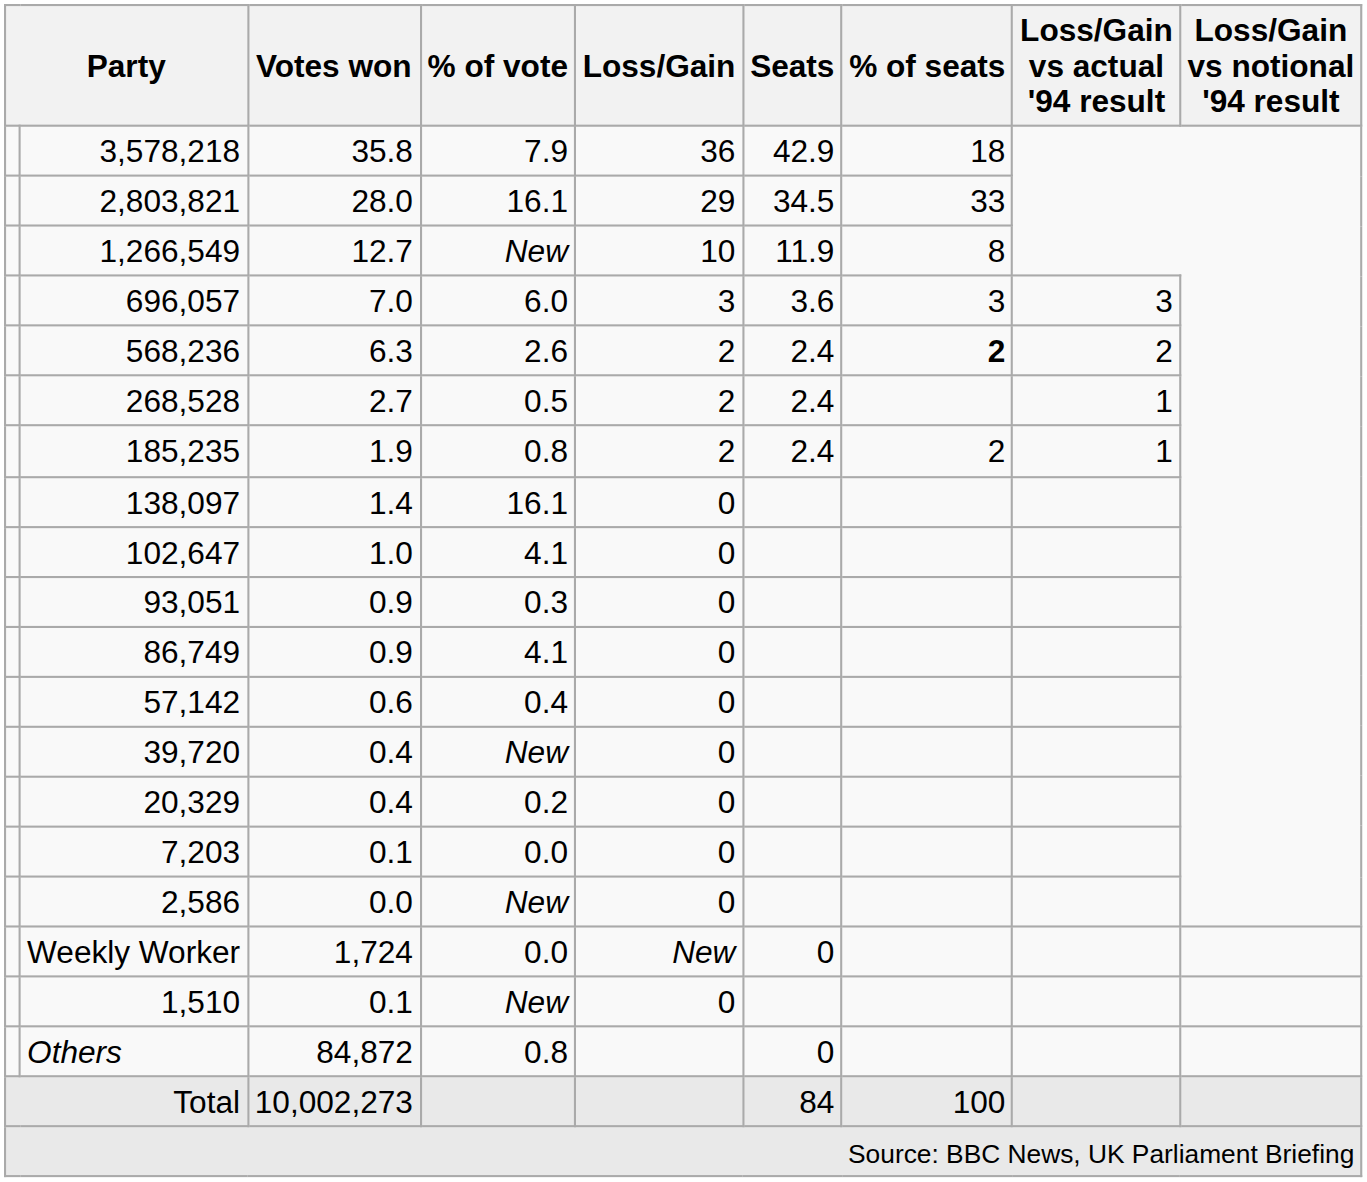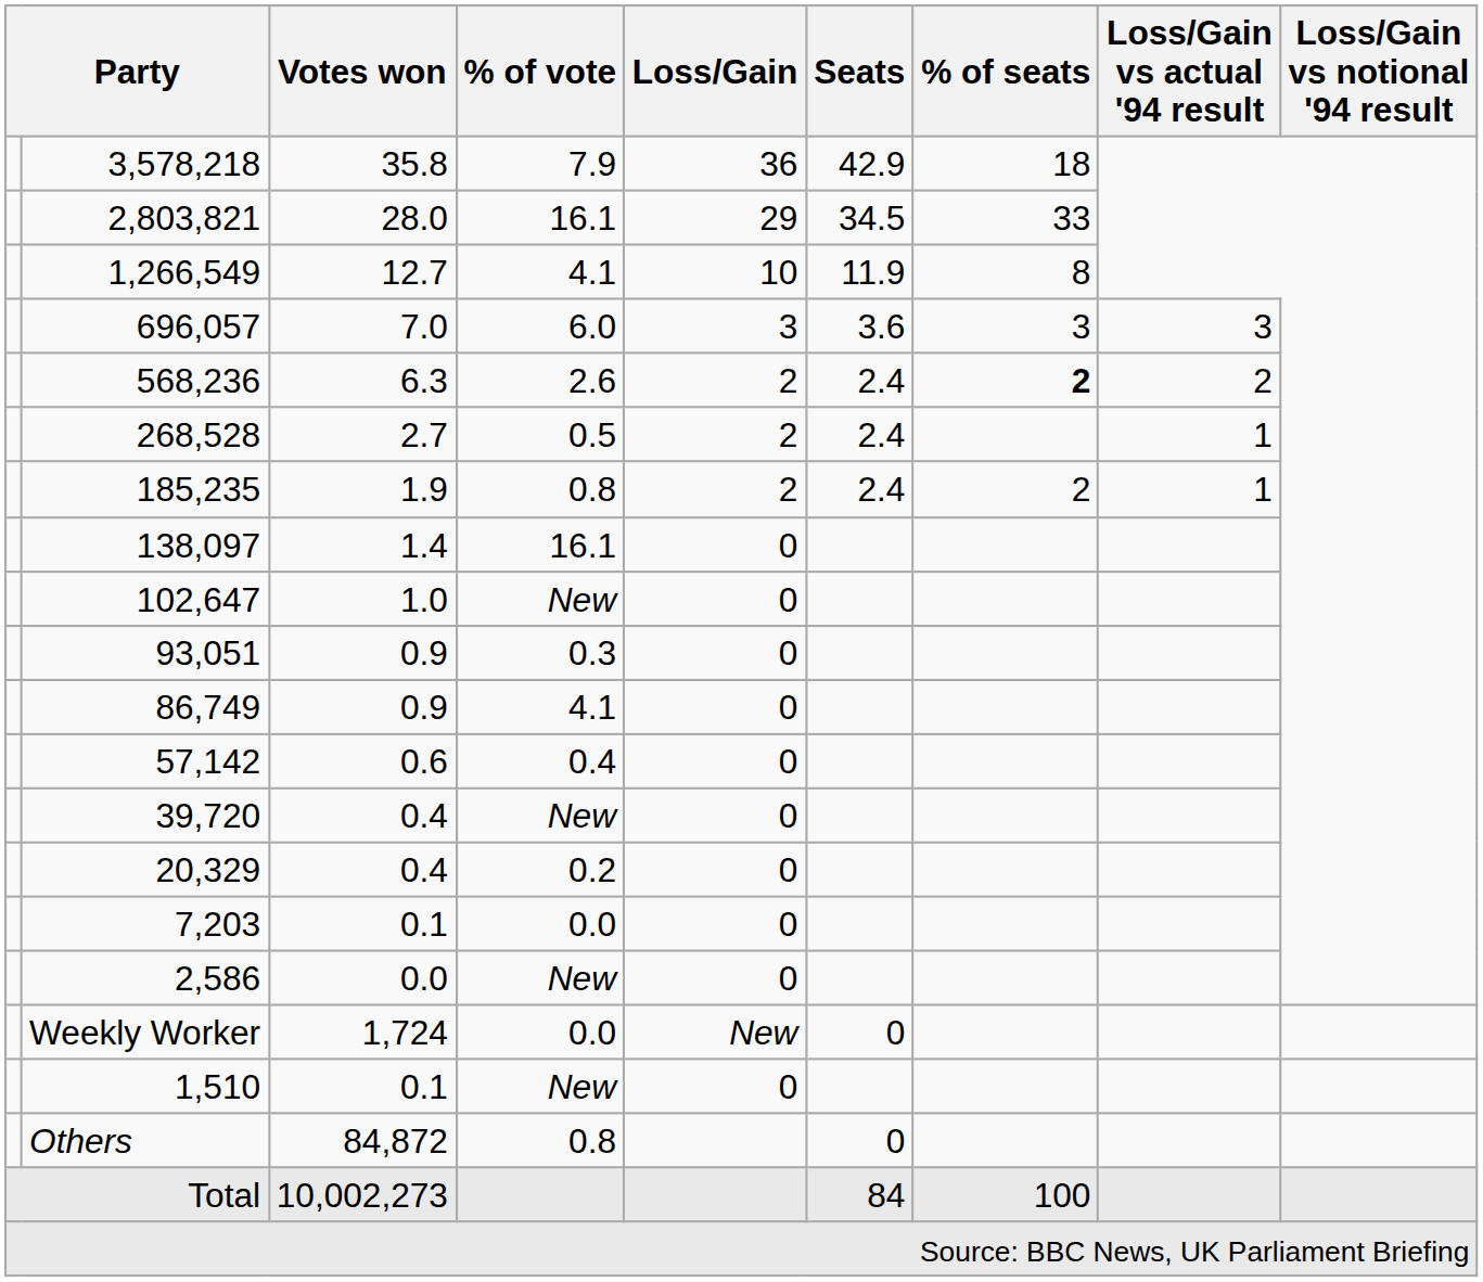 <table class="wikitable" style="font-size:95%;">
 <tr style="background:#e9e9e9;">
 <th colspan="2">Party</th>
 <th>Votes won</th>
 <th>% of vote</th>
 <th>Loss/Gain</th>
 <th>Seats</th>
 <th>% of seats</th>
 <th>Loss/Gain <br> vs actual <br> '94 result</th>
 <th>Loss/Gain <br> vs notional <br> '94 result</th>
 </tr>
 <tr>
 <td></td>
 <td style="text-align:right;">3,578,218</td>
 <td style="text-align:right;">35.8</td>
 <td style="text-align:right;">7.9</td>
 <td style="text-align:right;">36</td>
 <td style="text-align:right;">42.9</td>
 <td style="text-align:right;">18</td>
 </tr>
 <tr>
 <td></td>
 <td style="text-align:right;">2,803,821</td>
 <td style="text-align:right;">28.0</td>
 <td style="text-align:right;">16.1</td>
 <td style="text-align:right;">29</td>
 <td style="text-align:right;">34.5</td>
 <td style="text-align:right;">33</td>
 </tr>
 <tr>
 <td></td>
 <td style="text-align:right;">1,266,549</td>
 <td style="text-align:right;">12.7</td>
-<td style="text-align:right;"><em>New</em></td>
+<td style="text-align:right;">4.1</td>
 <td style="text-align:right;">10</td>
 <td style="text-align:right;">11.9</td>
 <td style="text-align:right;">8</td>
 </tr>
 <tr>
 <td></td>
 <td style="text-align:right;">696,057</td>
 <td style="text-align:right;">7.0</td>
 <td style="text-align:right;">6.0</td>
 <td style="text-align:right;">3</td>
 <td style="text-align:right;">3.6</td>
 <td style="text-align:right;">3</td>
 <td style="text-align:right;">3</td>
 </tr>
 <tr>
 <td></td>
 <td style="text-align:right;">568,236</td>
 <td style="text-align:right;">6.3</td>
 <td style="text-align:right;">2.6</td>
 <td style="text-align:right;">2</td>
 <td style="text-align:right;">2.4</td>
 <td style="text-align:right;"><strong>2</strong></td>
 <td style="text-align:right;">2</td>
 </tr>
 <tr>
 <td></td>
 <td style="text-align:right;">268,528</td>
 <td style="text-align:right;">2.7</td>
 <td style="text-align:right;">0.5</td>
 <td style="text-align:right;">2</td>
 <td style="text-align:right;">2.4</td>
 <td style="text-align:right;"></td>
 <td style="text-align:right;">1</td>
 </tr>
 <tr>
 <td></td>
 <td style="text-align:right;">185,235</td>
 <td style="text-align:right;">1.9</td>
 <td style="text-align:right;">0.8</td>
 <td style="text-align:right;">2</td>
 <td style="text-align:right;">2.4</td>
 <td style="text-align:right;">2</td>
 <td style="text-align:right;">1</td>
 </tr>
 <tr>
 <td></td>
 <td style="text-align:right;">138,097</td>
 <td style="text-align:right;">1.4</td>
 <td style="text-align:right;">16.1</td>
 <td style="text-align:right;">0</td>
 <td style="text-align:right;"></td>
 <td style="text-align:right;"></td>
 <td style="text-align:right;"></td>
 </tr>
 <tr>
 <td></td>
 <td style="text-align:right;">102,647</td>
 <td style="text-align:right;">1.0</td>
-<td style="text-align:right;">4.1</td>
+<td style="text-align:right;"><em>New</em></td>
 <td style="text-align:right;">0</td>
 <td style="text-align:right;"></td>
 <td style="text-align:right;"></td>
 <td style="text-align:right;"></td>
 </tr>
 <tr>
 <td></td>
 <td style="text-align:right;">93,051</td>
 <td style="text-align:right;">0.9</td>
 <td style="text-align:right;">0.3</td>
 <td style="text-align:right;">0</td>
 <td style="text-align:right;"></td>
 <td style="text-align:right;"></td>
 <td style="text-align:right;"></td>
 </tr>
 <tr>
 <td></td>
 <td style="text-align:right;">86,749</td>
 <td style="text-align:right;">0.9</td>
 <td style="text-align:right;">4.1</td>
 <td style="text-align:right;">0</td>
 <td style="text-align:right;"></td>
 <td style="text-align:right;"></td>
 <td style="text-align:right;"></td>
 </tr>
 <tr>
 <td></td>
 <td style="text-align:right;">57,142</td>
 <td style="text-align:right;">0.6</td>
 <td style="text-align:right;">0.4</td>
 <td style="text-align:right;">0</td>
 <td style="text-align:right;"></td>
 <td style="text-align:right;"></td>
 <td style="text-align:right;"></td>
 </tr>
 <tr>
 <td></td>
 <td style="text-align:right;">39,720</td>
 <td style="text-align:right;">0.4</td>
 <td style="text-align:right;"><em>New</em></td>
 <td style="text-align:right;">0</td>
 <td style="text-align:right;"></td>
 <td style="text-align:right;"></td>
 <td style="text-align:right;"></td>
 </tr>
 <tr>
 <td></td>
 <td style="text-align:right;">20,329</td>
 <td style="text-align:right;">0.4</td>
 <td style="text-align:right;">0.2</td>
 <td style="text-align:right;">0</td>
 <td style="text-align:right;"></td>
 <td style="text-align:right;"></td>
 <td style="text-align:right;"></td>
 </tr>
 <tr>
 <td></td>
 <td style="text-align:right;">7,203</td>
 <td style="text-align:right;">0.1</td>
 <td style="text-align:right;">0.0</td>
 <td style="text-align:right;">0</td>
 <td style="text-align:right;"></td>
 <td style="text-align:right;"></td>
 <td style="text-align:right;"></td>
 </tr>
 <tr>
 <td></td>
 <td style="text-align:right;">2,586</td>
 <td style="text-align:right;">0.0</td>
 <td style="text-align:right;"><em>New</em></td>
 <td style="text-align:right;">0</td>
 <td style="text-align:right;"></td>
 <td style="text-align:right;"></td>
 <td style="text-align:right;"></td>
 </tr>
 <tr>
 <td></td>
 <td>Weekly Worker</td>
 <td style="text-align:right;">1,724</td>
 <td style="text-align:right;">0.0</td>
 <td style="text-align:right;"><em>New</em></td>
 <td style="text-align:right;">0</td>
 <td style="text-align:right;"></td>
 <td style="text-align:right;"></td>
 <td style="text-align:right;"></td>
 </tr>
 <tr>
 <td></td>
 <td style="text-align:right;">1,510</td>
 <td style="text-align:right;">0.1</td>
 <td style="text-align:right;"><em>New</em></td>
 <td style="text-align:right;">0</td>
 <td style="text-align:right;"></td>
 <td style="text-align:right;"></td>
 <td style="text-align:right;"></td>
 </tr>
 <tr>
 <td></td>
 <td style="text-align:left;"><em>Others</em></td>
 <td style="text-align:right;">84,872</td>
 <td style="text-align:right;">0.8</td>
 <td style="text-align:right;"></td>
 <td style="text-align:right;">0</td>
 <td style="text-align:right;"></td>
 <td style="text-align:right;"></td>
 <td style="text-align:right;"></td>
 </tr>
 <tr style="background:#e9e9e9; text-align:right;">
 <td colspan="2">Total</td>
 <td>10,002,273</td>
 <td></td>
 <td></td>
 <td>84</td>
 <td>100</td>
 <td></td>
 <td></td>
 </tr>
 <tr style="background:#e9e9e9; text-align:right;">
 <td colspan="15"><small>Source: BBC News, UK Parliament Briefing </small></td>
 </tr>
 </table>
